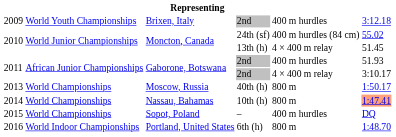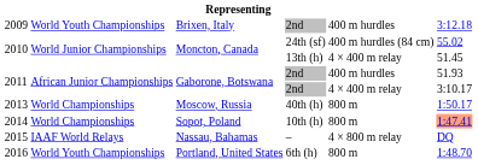 <table>
 <tr>
 <th colspan="6">Representing </th>
 </tr>
 <tr>
 <td>2009</td>
 <td><a href='#'>World Youth Championships</a></td>
 <td><a href='#'>Brixen, Italy</a></td>
 <td bgcolor=silver>2nd</td>
 <td>400 m hurdles</td>
 <td><a href='#'>3:12.18</a></td>
 </tr>
 <tr>
 <td rowspan=2>2010</td>
 <td rowspan=2><a href='#'>World Junior Championships</a></td>
 <td rowspan=2><a href='#'>Moncton, Canada</a></td>
 <td>24th (sf)</td>
 <td>400 m hurdles (84 cm)</td>
 <td><a href='#'>55.02</a></td>
 </tr>
 <tr>
 <td>13th (h)</td>
 <td>4 × 400 m relay</td>
 <td>51.45</td>
 </tr>
 <tr>
 <td rowspan=2>2011</td>
 <td rowspan=2><a href='#'>African Junior Championships</a></td>
 <td rowspan=2><a href='#'>Gaborone, Botswana</a></td>
 <td bgcolor=silver>2nd</td>
 <td>400 m hurdles</td>
 <td>51.93</td>
 </tr>
 <tr>
 <td bgcolor=silver>2nd</td>
 <td>4 × 400 m relay</td>
 <td>3:10.17</td>
 </tr>
 <tr>
 <td>2013</td>
 <td><a href='#'>World Championships</a></td>
 <td><a href='#'>Moscow, Russia</a></td>
 <td>40th (h)</td>
 <td>800 m</td>
 <td><a href='#'>1:50.17</a></td>
 </tr>
 <tr>
 <td>2014</td>
 <td><a href='#'>World Championships</a></td>
-<td><a href='#'>Nassau, Bahamas</a></td>
+<td><a href='#'>Sopot, Poland</a></td>
 <td>10th (h)</td>
 <td>800 m</td>
 <td style="background: lightsalmon;"><a href='#'>1:47.41</a></td>
 </tr>
 <tr>
 <td>2015</td>
-<td><a href='#'>World Championships</a></td>
-<td><a href='#'>Sopot, Poland</a></td>
+<td><a href='#'>IAAF World Relays</a></td>
+<td><a href='#'>Nassau, Bahamas</a></td>
 <td>–</td>
-<td>400 m hurdles</td>
+<td>4 × 800 m relay</td>
 <td><a href='#'>DQ</a></td>
 </tr>
 <tr>
 <td>2016</td>
-<td><a href='#'>World Indoor Championships</a></td>
+<td><a href='#'>World Youth Championships</a></td>
 <td><a href='#'>Portland, United States</a></td>
 <td>6th (h)</td>
 <td>800 m</td>
 <td><a href='#'>1:48.70</a></td>
 </tr>
 </table>
